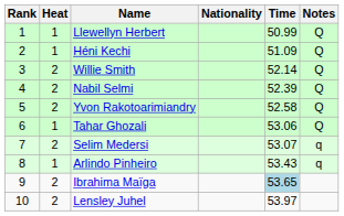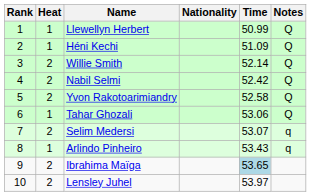 <table class="wikitable sortable" style="text-align:center">
 <tr>
 <th>Rank</th>
 <th>Heat</th>
 <th>Name</th>
 <th>Nationality</th>
 <th>Time</th>
 <th>Notes</th>
 </tr>
 <tr bgcolor=ccffcc>
 <td>1</td>
 <td>1</td>
 <td align=left><a href='#'>Llewellyn Herbert</a></td>
 <td align=left></td>
 <td>50.99</td>
 <td>Q</td>
 </tr>
 <tr bgcolor=ccffcc>
 <td>2</td>
 <td>1</td>
 <td align=left><a href='#'>Héni Kechi</a></td>
 <td align=left></td>
 <td>51.09</td>
 <td>Q</td>
 </tr>
 <tr bgcolor=ccffcc>
 <td>3</td>
 <td>2</td>
 <td align=left><a href='#'>Willie Smith</a></td>
 <td align=left></td>
 <td>52.14</td>
 <td>Q</td>
 </tr>
 <tr bgcolor=ccffcc>
 <td>4</td>
 <td>2</td>
 <td align=left><a href='#'>Nabil Selmi</a></td>
 <td align=left></td>
-<td>52.39</td>
+<td>52.42</td>
 <td>Q</td>
 </tr>
 <tr bgcolor=ccffcc>
 <td>5</td>
 <td>2</td>
 <td align=left><a href='#'>Yvon Rakotoarimiandry</a></td>
 <td align=left></td>
 <td>52.58</td>
 <td>Q</td>
 </tr>
 <tr bgcolor=ccffcc>
 <td>6</td>
 <td>1</td>
 <td align=left><a href='#'>Tahar Ghozali</a></td>
 <td align=left></td>
 <td>53.06</td>
 <td>Q</td>
 </tr>
 <tr bgcolor=ddffdd>
 <td>7</td>
 <td>2</td>
 <td align=left><a href='#'>Selim Medersi</a></td>
 <td align=left></td>
 <td>53.07</td>
 <td>q</td>
 </tr>
 <tr bgcolor=ddffdd>
 <td>8</td>
 <td>1</td>
 <td align=left><a href='#'>Arlindo Pinheiro</a></td>
 <td align=left></td>
 <td>53.43</td>
 <td>q</td>
 </tr>
 <tr>
 <td>9</td>
 <td>2</td>
 <td align=left><a href='#'>Ibrahima Maïga</a></td>
 <td align=left></td>
 <td style="background: lightblue;">53.65</td>
 <td></td>
 </tr>
 <tr>
 <td>10</td>
 <td>2</td>
 <td align=left><a href='#'>Lensley Juhel</a></td>
 <td align=left></td>
 <td>53.97</td>
 <td></td>
 </tr>
 </table>
